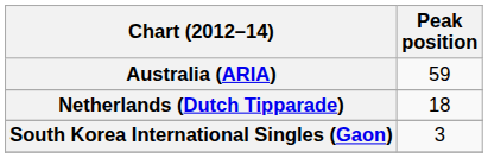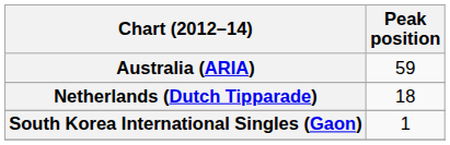 <table class="wikitable plainrowheaders sortable" style="text-align:center">
 <tr>
 <th scope="col">Chart (2012–14)</th>
 <th scope="col">Peak<br>position</th>
 </tr>
 <tr>
 <th scope="row">Australia (<a href='#'>ARIA</a>)</th>
 <td style="text-align:center;">59</td>
 </tr>
 <tr>
 </tr>
 <tr>
 </tr>
 <tr>
 </tr>
 <tr>
 </tr>
 <tr>
 </tr>
 <tr>
 </tr>
 <tr>
 </tr>
 <tr>
 <th scope="row">Netherlands (<a href='#'>Dutch Tipparade</a>)</th>
 <td>18</td>
 </tr>
 <tr>
 </tr>
 <tr>
 <th scope="row">South Korea International Singles (<a href='#'>Gaon</a>)</th>
-<td>3</td>
+<td>1</td>
 </tr>
 <tr>
 </tr>
 <tr>
 </tr>
 <tr>
 </tr>
 <tr>
 </tr>
 <tr>
 </tr>
 <tr>
 </tr>
 </table>
